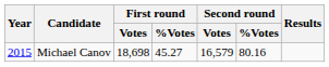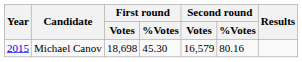 <table class="wikitable">
 <tr>
 <th rowspan=2>Year</th>
 <th rowspan=2>Candidate</th>
 <th colspan=2>First round</th>
 <th colspan=2>Second round</th>
 <th rowspan=2>Results</th>
 </tr>
 <tr>
 <th>Votes</th>
 <th>%Votes</th>
 <th>Votes</th>
 <th>%Votes</th>
 </tr>
 <tr>
 <td><a href='#'>2015</a></td>
 <td>Michael Canov</td>
 <td>18,698</td>
-<td>45.27</td>
+<td>45.30</td>
 <td>16,579</td>
 <td>80.16</td>
 <td></td>
 </tr>
 </table>
